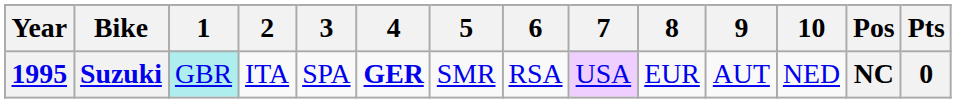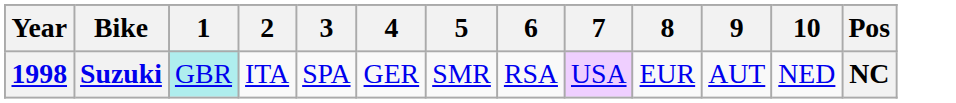 <table class="wikitable" style="text-align:center; font-size:90%">
 <tr>
 <th>Year</th>
 <th>Bike</th>
 <th>1</th>
 <th>2</th>
 <th>3</th>
 <th>4</th>
 <th>5</th>
 <th>6</th>
 <th>7</th>
 <th>8</th>
 <th>9</th>
 <th>10</th>
 <th>Pos</th>
-<th>Pts</th>
 </tr>
 <tr>
-<th><a href='#'>1995</a></th>
+<th><a href='#'>1998</a></th>
 <th><a href='#'>Suzuki</a></th>
 <td style="background: paleturquoise;"><a href='#'>GBR</a></td>
 <td><a href='#'>ITA</a></td>
 <td><a href='#'>SPA</a></td>
-<td><strong><a href='#'>GER</a></strong></td>
+<td><a href='#'>GER</a></td>
 <td><a href='#'>SMR</a></td>
 <td><a href='#'>RSA</a></td>
 <td style="background:#EFCFFF;"><a href='#'>USA</a><br></td>
 <td><a href='#'>EUR</a></td>
 <td><a href='#'>AUT</a></td>
 <td><a href='#'>NED</a></td>
 <th>NC</th>
-<th>0</th>
 </tr>
 </table>
